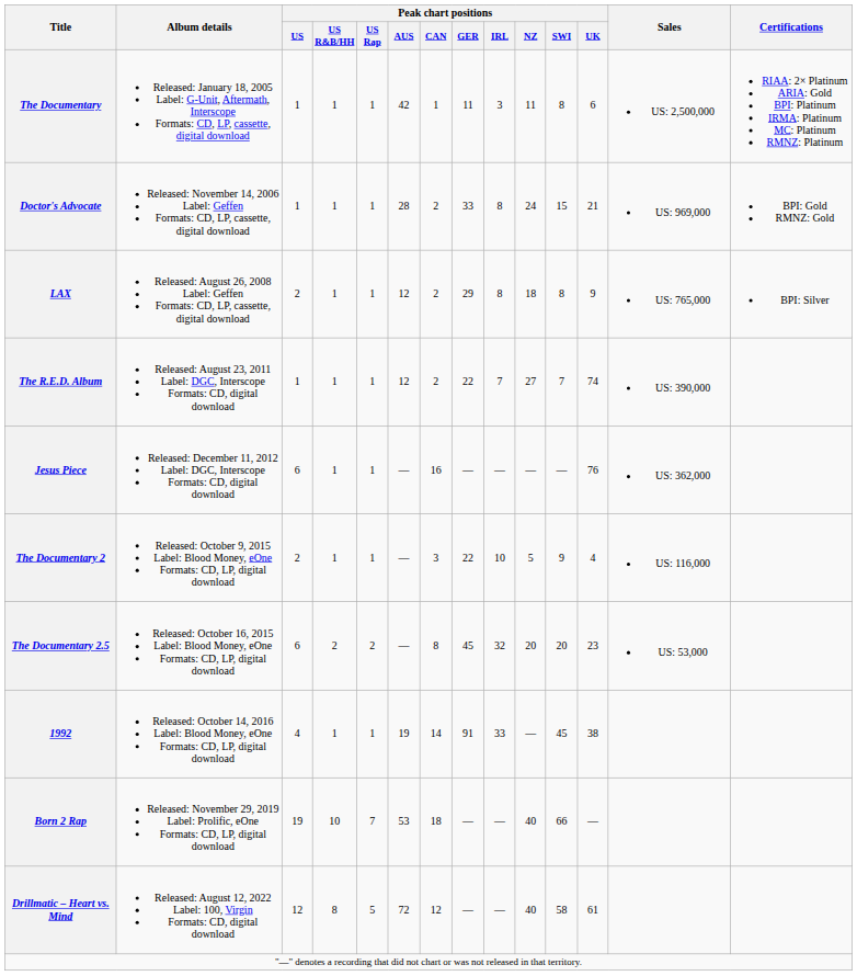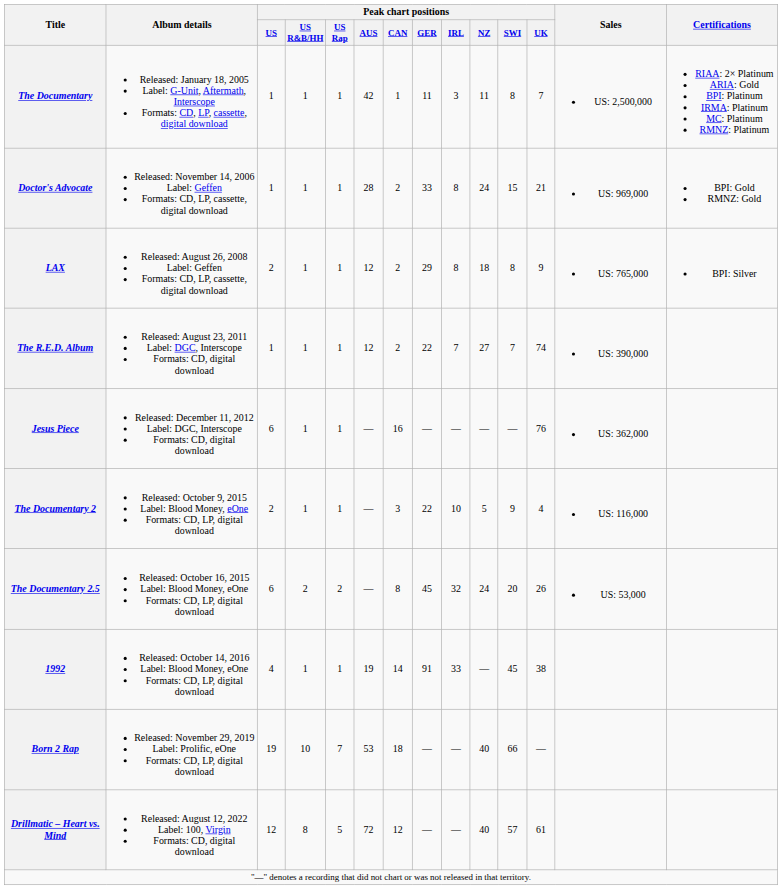 <table class="wikitable plainrowheaders" style="text-align:center;">
 <tr>
 <th scope="col" rowspan="2" style="width:11em;">Title</th>
 <th scope="col" rowspan="2" style="width:16em;">Album details</th>
 <th scope="col" colspan="10">Peak chart positions</th>
 <th scope="col" rowspan="2" style="width:12em;">Sales</th>
 <th scope="col" rowspan="2" style="width:12em;"><a href='#'>Certifications</a></th>
 </tr>
 <tr>
 <th scope="col" style="width:3em;font-size:90%;"><a href='#'>US</a><br></th>
 <th scope="col" style="width:3em;font-size:90%;"><a href='#'>US<br>R&B/HH</a><br></th>
 <th scope="col" style="width:3em;font-size:90%;"><a href='#'>US<br>Rap</a><br></th>
 <th scope="col" style="width:3em;font-size:90%;"><a href='#'>AUS</a><br></th>
 <th scope="col" style="width:3em;font-size:90%;"><a href='#'>CAN</a><br></th>
 <th scope="col" style="width:3em;font-size:90%;"><a href='#'>GER</a><br></th>
 <th scope="col" style="width:3em;font-size:90%;"><a href='#'>IRL</a><br></th>
 <th scope="col" style="width:3em;font-size:90%;"><a href='#'>NZ</a><br></th>
 <th scope="col" style="width:3em;font-size:90%;"><a href='#'>SWI</a><br></th>
 <th scope="col" style="width:3em;font-size:90%;"><a href='#'>UK</a><br></th>
 </tr>
 <tr>
 <th scope="row"><em><a href='#'>The Documentary</a></em></th>
 <td><br><ul><li>Released: January 18, 2005</li><li>Label: <a href='#'>G-Unit</a>, <a href='#'>Aftermath</a>, <a href='#'>Interscope</a></li><li>Formats: <a href='#'>CD</a>, <a href='#'>LP</a>, <a href='#'>cassette</a>, <a href='#'>digital download</a></li></ul></td>
 <td>1</td>
 <td>1</td>
 <td>1</td>
 <td>42</td>
 <td>1</td>
 <td>11</td>
 <td>3</td>
 <td>11</td>
 <td>8</td>
-<td>6</td>
+<td>7</td>
 <td><br><ul><li>US: 2,500,000</li></ul></td>
 <td><br><ul><li><a href='#'>RIAA</a>: 2× Platinum</li><li><a href='#'>ARIA</a>: Gold</li><li><a href='#'>BPI</a>: Platinum</li><li><a href='#'>IRMA</a>: Platinum</li><li><a href='#'>MC</a>: Platinum</li><li><a href='#'>RMNZ</a>: Platinum</li></ul></td>
 </tr>
 <tr>
 <th scope="row"><em><a href='#'>Doctor's Advocate</a></em></th>
 <td><br><ul><li>Released: November 14, 2006</li><li>Label: <a href='#'>Geffen</a></li><li>Formats: CD, LP, cassette, digital download</li></ul></td>
 <td>1</td>
 <td>1</td>
 <td>1</td>
 <td>28</td>
 <td>2</td>
 <td>33</td>
 <td>8</td>
 <td>24</td>
 <td>15</td>
 <td>21</td>
 <td><br><ul><li>US: 969,000</li></ul></td>
 <td><br><ul><li>BPI: Gold</li><li>RMNZ: Gold</li></ul></td>
 </tr>
 <tr>
 <th scope="row"><em><a href='#'>LAX</a></em></th>
 <td><br><ul><li>Released: August 26, 2008</li><li>Label: Geffen</li><li>Formats: CD, LP, cassette, digital download</li></ul></td>
 <td>2</td>
 <td>1</td>
 <td>1</td>
 <td>12</td>
 <td>2</td>
 <td>29</td>
 <td>8</td>
 <td>18</td>
 <td>8</td>
 <td>9</td>
 <td><br><ul><li>US: 765,000</li></ul></td>
 <td><br><ul><li>BPI: Silver</li></ul></td>
 </tr>
 <tr>
 <th scope="row"><em><a href='#'>The R.E.D. Album</a></em></th>
 <td><br><ul><li>Released: August 23, 2011</li><li>Label: <a href='#'>DGC</a>, Interscope</li><li>Formats: CD, digital download</li></ul></td>
 <td>1</td>
 <td>1</td>
 <td>1</td>
 <td>12</td>
 <td>2</td>
 <td>22</td>
 <td>7</td>
 <td>27</td>
 <td>7</td>
 <td>74</td>
 <td><br><ul><li>US: 390,000</li></ul></td>
 <td></td>
 </tr>
 <tr>
 <th scope="row"><em><a href='#'>Jesus Piece</a></em></th>
 <td><br><ul><li>Released: December 11, 2012</li><li>Label: DGC, Interscope</li><li>Formats: CD, digital download</li></ul></td>
 <td>6</td>
 <td>1</td>
 <td>1</td>
 <td>—</td>
 <td>16</td>
 <td>—</td>
 <td>—</td>
 <td>—</td>
 <td>—</td>
 <td>76</td>
 <td><br><ul><li>US: 362,000</li></ul></td>
 <td></td>
 </tr>
 <tr>
 <th scope="row"><em><a href='#'>The Documentary 2</a></em></th>
 <td><br><ul><li>Released: October 9, 2015</li><li>Label: Blood Money, <a href='#'>eOne</a></li><li>Formats: CD, LP, digital download</li></ul></td>
 <td>2</td>
 <td>1</td>
 <td>1</td>
 <td>—</td>
 <td>3</td>
 <td>22</td>
 <td>10</td>
 <td>5</td>
 <td>9</td>
 <td>4</td>
 <td><br><ul><li>US: 116,000</li></ul></td>
 <td></td>
 </tr>
 <tr>
 <th scope="row"><em><a href='#'>The Documentary 2.5</a></em></th>
 <td><br><ul><li>Released: October 16, 2015</li><li>Label: Blood Money, eOne</li><li>Formats: CD, LP, digital download</li></ul></td>
 <td>6</td>
 <td>2</td>
 <td>2</td>
 <td>—</td>
 <td>8</td>
 <td>45</td>
 <td>32</td>
+<td>24</td>
 <td>20</td>
-<td>20</td>
-<td>23</td>
+<td>26</td>
 <td><br><ul><li>US: 53,000</li></ul></td>
 <td></td>
 </tr>
 <tr>
 <th scope="row"><em><a href='#'>1992</a></em></th>
 <td><br><ul><li>Released: October 14, 2016</li><li>Label: Blood Money, eOne</li><li>Formats: CD, LP, digital download</li></ul></td>
 <td>4</td>
 <td>1</td>
 <td>1</td>
 <td>19</td>
 <td>14</td>
 <td>91</td>
 <td>33<br></td>
 <td>—</td>
 <td>45</td>
 <td>38</td>
 <td></td>
 <td></td>
 </tr>
 <tr>
 <th scope="row"><em><a href='#'>Born 2 Rap</a></em></th>
 <td><br><ul><li>Released: November 29, 2019</li><li>Label: Prolific, eOne</li><li>Formats: CD, LP, digital download</li></ul></td>
 <td>19</td>
 <td>10</td>
 <td>7</td>
 <td>53</td>
 <td>18</td>
 <td>—</td>
 <td>—</td>
 <td>40<br></td>
 <td>66</td>
 <td>—</td>
 <td></td>
 <td></td>
 </tr>
 <tr>
 <th scope="row"><em><a href='#'>Drillmatic – Heart vs. Mind</a></em></th>
 <td><br><ul><li>Released: August 12, 2022</li><li>Label: 100, <a href='#'>Virgin</a></li><li>Formats: CD, digital download</li></ul></td>
 <td>12</td>
 <td>8</td>
 <td>5</td>
 <td>72</td>
 <td>12</td>
 <td>—</td>
 <td>—</td>
 <td>40</td>
-<td>58</td>
+<td>57</td>
 <td>61</td>
 <td></td>
 <td></td>
 </tr>
 <tr>
 <td colspan="14" style="font-size:90%">"—" denotes a recording that did not chart or was not released in that territory.</td>
 </tr>
 </table>
